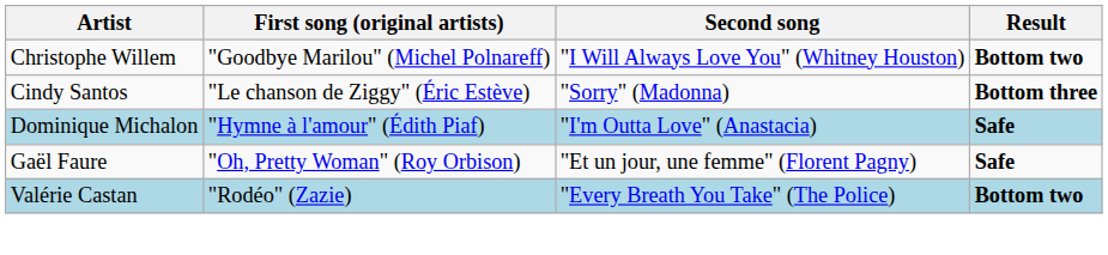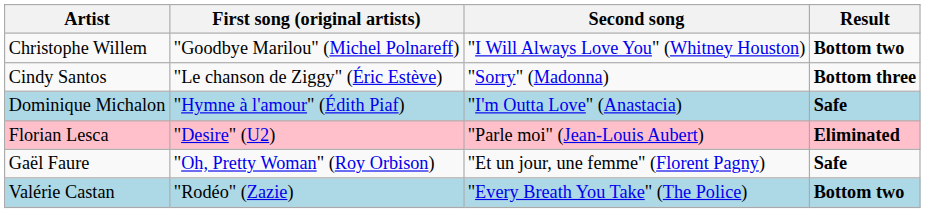 <table class=wikitable>
 <tr>
 <th>Artist</th>
 <th>First song (original artists)</th>
 <th>Second song</th>
 <th>Result</th>
 </tr>
 <tr>
 <td>Christophe Willem</td>
 <td>"Goodbye Marilou" (<a href='#'>Michel Polnareff</a>)</td>
 <td>"<a href='#'>I Will Always Love You</a>" (<a href='#'>Whitney Houston</a>)</td>
 <td><strong>Bottom two</strong></td>
 </tr>
 <tr>
 <td>Cindy Santos</td>
 <td>"Le chanson de Ziggy" (<a href='#'>Éric Estève</a>)</td>
 <td>"<a href='#'>Sorry</a>" (<a href='#'>Madonna</a>)</td>
 <td><strong>Bottom three</strong></td>
 </tr>
 <tr style="background:lightblue;">
 <td>Dominique Michalon</td>
 <td>"<a href='#'>Hymne à l'amour</a>" (<a href='#'>Édith Piaf</a>)</td>
 <td>"<a href='#'>I'm Outta Love</a>" (<a href='#'>Anastacia</a>)</td>
 <td><strong>Safe</strong></td>
 </tr>
+<tr style="background:pink;">
+<td>Florian Lesca</td>
+<td>"<a href='#'>Desire</a>" (<a href='#'>U2</a>)</td>
+<td>"Parle moi" (<a href='#'>Jean-Louis Aubert</a>)</td>
+<td><strong>Eliminated</strong></td>
+</tr>
 <tr>
 <td>Gaël Faure</td>
 <td>"<a href='#'>Oh, Pretty Woman</a>" (<a href='#'>Roy Orbison</a>)</td>
 <td>"Et un jour, une femme" (<a href='#'>Florent Pagny</a>)</td>
 <td><strong>Safe</strong></td>
 </tr>
 <tr style="background:lightblue;">
 <td>Valérie Castan</td>
 <td>"Rodéo" (<a href='#'>Zazie</a>)</td>
 <td>"<a href='#'>Every Breath You Take</a>" (<a href='#'>The Police</a>)</td>
 <td><strong>Bottom two</strong></td>
 </tr>
 </table>
